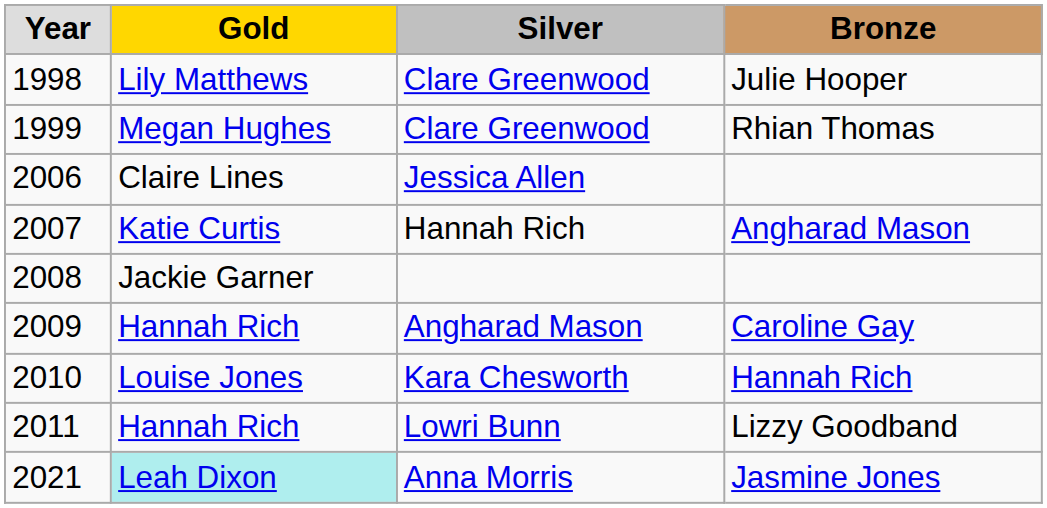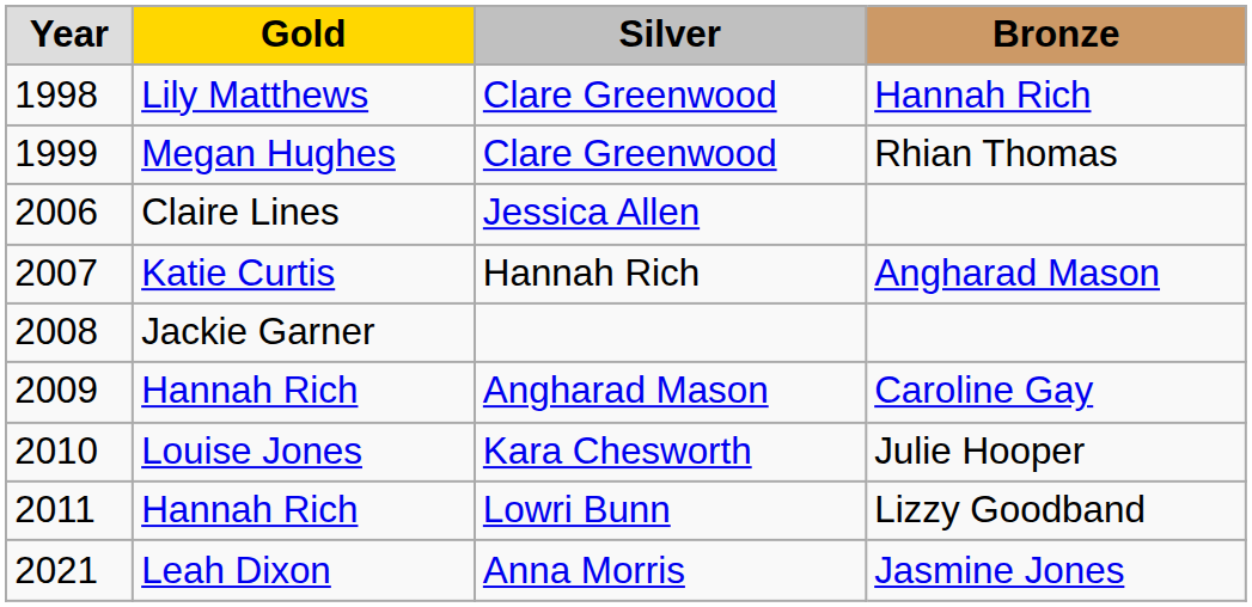 <table class="wikitable" style="width: 60%; text-align:left;">
 <tr>
 <td style="background:#DDDDDD; font-weight:bold; text-align:center;">Year</td>
 <td style="background:gold; font-weight:bold; text-align:center;">Gold</td>
 <td style="background:silver; font-weight:bold; text-align:center;">Silver</td>
 <td style="background:#cc9966; font-weight:bold; text-align:center;">Bronze</td>
 </tr>
 <tr>
 <td>1998</td>
 <td><a href='#'>Lily Matthews</a></td>
 <td><a href='#'>Clare Greenwood</a></td>
-<td>Julie Hooper</td>
+<td><a href='#'>Hannah Rich</a></td>
 </tr>
 <tr>
 <td>1999</td>
 <td><a href='#'>Megan Hughes</a></td>
 <td><a href='#'>Clare Greenwood</a></td>
 <td>Rhian Thomas</td>
 </tr>
 <tr>
 <td>2006</td>
 <td>Claire Lines</td>
 <td><a href='#'>Jessica Allen</a></td>
 <td></td>
 </tr>
 <tr>
 <td>2007</td>
 <td><a href='#'>Katie Curtis</a></td>
 <td>Hannah Rich</td>
 <td><a href='#'>Angharad Mason</a></td>
 </tr>
 <tr>
 <td>2008</td>
 <td>Jackie Garner</td>
 <td></td>
 <td></td>
 </tr>
 <tr>
 <td>2009</td>
 <td><a href='#'>Hannah Rich</a></td>
 <td><a href='#'>Angharad Mason</a></td>
 <td><a href='#'>Caroline Gay</a></td>
 </tr>
 <tr>
 <td>2010</td>
 <td><a href='#'>Louise Jones</a></td>
 <td><a href='#'>Kara Chesworth</a></td>
-<td><a href='#'>Hannah Rich</a></td>
+<td>Julie Hooper</td>
 </tr>
 <tr>
 <td>2011</td>
 <td><a href='#'>Hannah Rich</a></td>
 <td><a href='#'>Lowri Bunn</a></td>
 <td>Lizzy Goodband</td>
 </tr>
 <tr>
 <td>2021</td>
-<td style="background: paleturquoise;"><a href='#'>Leah Dixon</a></td>
+<td><a href='#'>Leah Dixon</a></td>
 <td><a href='#'>Anna Morris</a></td>
 <td><a href='#'>Jasmine Jones</a></td>
 </tr>
 </table>
